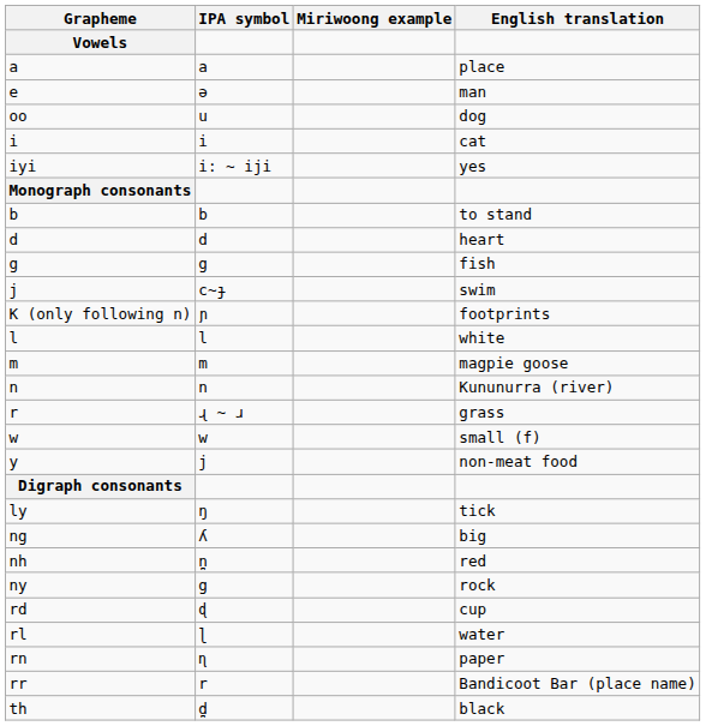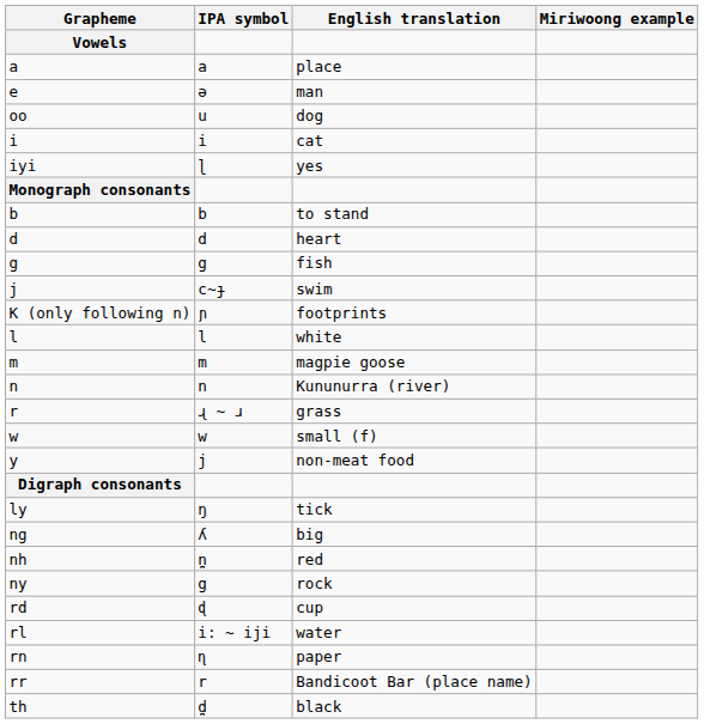 <table class="wikitable">
 <tr>
 <th>Grapheme</th>
 <th>IPA symbol</th>
+<th>English translation</th>
 <th>Miriwoong example</th>
-<th>English translation</th>
 </tr>
 <tr>
 <th>Vowels</th>
 <td></td>
 <td></td>
 <td></td>
 </tr>
 <tr>
 <td>a</td>
 <td>a</td>
+<td>place</td>
 <td></td>
-<td>place</td>
 </tr>
 <tr>
 <td>e</td>
 <td>ə</td>
+<td>man</td>
 <td></td>
-<td>man</td>
 </tr>
 <tr>
 <td>oo</td>
 <td>u</td>
+<td>dog</td>
 <td></td>
-<td>dog</td>
 </tr>
 <tr>
 <td>i</td>
 <td>i</td>
+<td>cat</td>
 <td></td>
-<td>cat</td>
 </tr>
 <tr>
 <td>iyi</td>
-<td>i: ~ iji</td>
+<td>ɭ</td>
+<td>yes</td>
 <td></td>
-<td>yes</td>
 </tr>
 <tr>
 <th>Monograph consonants</th>
 <td></td>
 <td></td>
 <td></td>
 </tr>
 <tr>
 <td>b</td>
 <td>b</td>
+<td>to stand</td>
 <td></td>
-<td>to stand</td>
 </tr>
 <tr>
 <td>d</td>
 <td>d</td>
+<td>heart</td>
 <td></td>
-<td>heart</td>
 </tr>
 <tr>
 <td>g</td>
 <td>g</td>
+<td>fish</td>
 <td></td>
-<td>fish</td>
 </tr>
 <tr>
 <td>j</td>
 <td>c~ɟ</td>
+<td>swim</td>
 <td></td>
-<td>swim</td>
 </tr>
 <tr>
 <td>K (only following n)</td>
 <td>ɲ</td>
+<td>footprints</td>
 <td></td>
-<td>footprints</td>
 </tr>
 <tr>
 <td>l</td>
 <td>l</td>
+<td>white</td>
 <td></td>
-<td>white</td>
 </tr>
 <tr>
 <td>m</td>
 <td>m</td>
+<td>magpie goose</td>
 <td></td>
-<td>magpie goose</td>
 </tr>
 <tr>
 <td>n</td>
 <td>n</td>
+<td>Kununurra (river)</td>
 <td></td>
-<td>Kununurra (river)</td>
 </tr>
 <tr>
 <td>r</td>
 <td>ɻ ~ ɹ</td>
+<td>grass</td>
 <td></td>
-<td>grass</td>
 </tr>
 <tr>
 <td>w</td>
 <td>w</td>
+<td>small (f)</td>
 <td></td>
-<td>small (f)</td>
 </tr>
 <tr>
 <td>y</td>
 <td>j</td>
+<td>non-meat food</td>
 <td></td>
-<td>non-meat food</td>
 </tr>
 <tr>
 <th>Digraph consonants</th>
 <td></td>
 <td></td>
 <td></td>
 </tr>
 <tr>
 <td>ly</td>
 <td>ŋ</td>
+<td>tick</td>
 <td></td>
-<td>tick</td>
 </tr>
 <tr>
 <td>ng</td>
 <td>ʎ</td>
+<td>big</td>
 <td></td>
-<td>big</td>
 </tr>
 <tr>
 <td>nh</td>
 <td>n̪</td>
+<td>red</td>
 <td></td>
-<td>red</td>
 </tr>
 <tr>
 <td>ny</td>
 <td>g</td>
+<td>rock</td>
 <td></td>
-<td>rock</td>
 </tr>
 <tr>
 <td>rd</td>
 <td>ɖ</td>
+<td>cup</td>
 <td></td>
-<td>cup</td>
 </tr>
 <tr>
 <td>rl</td>
-<td>ɭ</td>
+<td>i: ~ iji</td>
+<td>water</td>
 <td></td>
-<td>water</td>
 </tr>
 <tr>
 <td>rn</td>
 <td>ɳ</td>
+<td>paper</td>
 <td></td>
-<td>paper</td>
 </tr>
 <tr>
 <td>rr</td>
 <td>r</td>
+<td>Bandicoot Bar (place name)</td>
 <td></td>
-<td>Bandicoot Bar (place name)</td>
 </tr>
 <tr>
 <td>th</td>
 <td>d̪</td>
+<td>black</td>
 <td></td>
-<td>black</td>
 </tr>
 </table>
